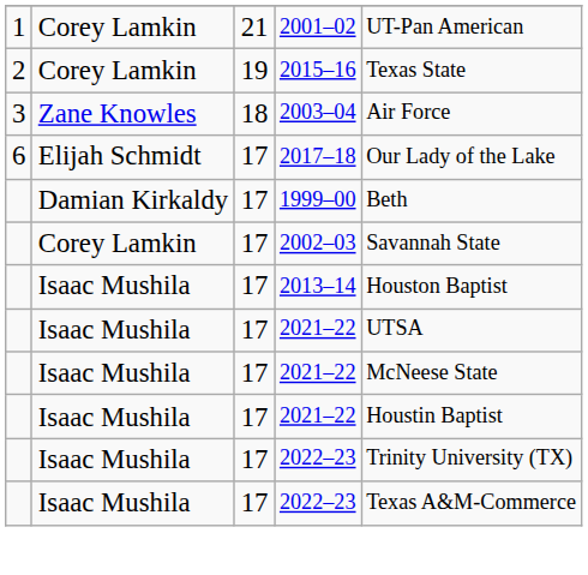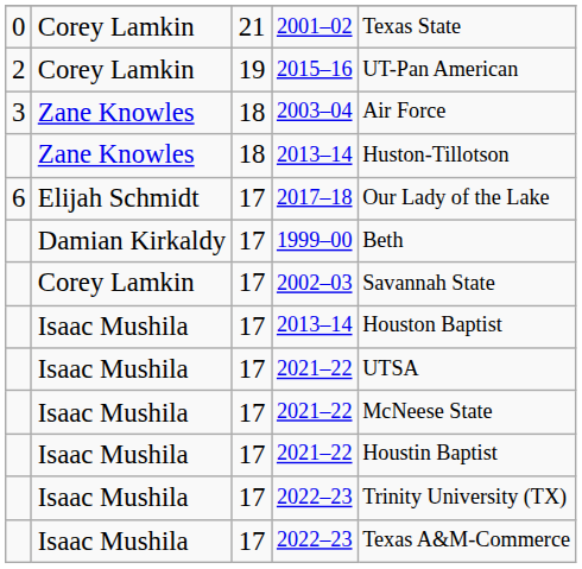 <table class="wikitable">
 <tr>
 </tr>
 <tr>
-<td>1</td>
+<td>0</td>
 <td>Corey Lamkin</td>
 <td>21</td>
 <td style="font-size:80%;"><a href='#'>2001–02</a></td>
-<td style="font-size:80%;">UT-Pan American</td>
+<td style="font-size:80%;">Texas State</td>
 </tr>
 <tr>
 <td>2</td>
 <td>Corey Lamkin</td>
 <td>19</td>
 <td style="font-size:80%;"><a href='#'>2015–16</a></td>
-<td style="font-size:80%;">Texas State</td>
+<td style="font-size:80%;">UT-Pan American</td>
 </tr>
 <tr>
 <td>3</td>
 <td><a href='#'>Zane Knowles</a></td>
 <td>18</td>
 <td style="font-size:80%;"><a href='#'>2003–04</a></td>
 <td style="font-size:80%;">Air Force</td>
+</tr>
+<tr>
+<td></td>
+<td><a href='#'>Zane Knowles</a></td>
+<td>18</td>
+<td style="font-size:80%;"><a href='#'>2013–14</a></td>
+<td style="font-size:80%;">Huston-Tillotson</td>
 </tr>
 <tr>
 <td>6</td>
 <td>Elijah Schmidt</td>
 <td>17</td>
 <td style="font-size:80%;"><a href='#'>2017–18</a></td>
 <td style="font-size:80%;">Our Lady of the Lake</td>
 </tr>
 <tr>
 <td></td>
 <td>Damian Kirkaldy</td>
 <td>17</td>
 <td style="font-size:80%;"><a href='#'>1999–00</a></td>
 <td style="font-size:80%;">Beth</td>
 </tr>
 <tr>
 <td></td>
 <td>Corey Lamkin</td>
 <td>17</td>
 <td style="font-size:80%;"><a href='#'>2002–03</a></td>
 <td style="font-size:80%;">Savannah State</td>
 </tr>
 <tr>
 <td></td>
 <td>Isaac Mushila</td>
 <td>17</td>
 <td style="font-size:80%;"><a href='#'>2013–14</a></td>
 <td style="font-size:80%;">Houston Baptist</td>
 </tr>
 <tr>
 <td></td>
 <td>Isaac Mushila</td>
 <td>17</td>
 <td style="font-size:80%;"><a href='#'>2021–22</a></td>
 <td style="font-size:80%;">UTSA</td>
 </tr>
 <tr>
 <td></td>
 <td>Isaac Mushila</td>
 <td>17</td>
 <td style="font-size:80%;"><a href='#'>2021–22</a></td>
 <td style="font-size:80%;">McNeese State</td>
 </tr>
 <tr>
 <td></td>
 <td>Isaac Mushila</td>
 <td>17</td>
 <td style="font-size:80%;"><a href='#'>2021–22</a></td>
 <td style="font-size:80%;">Houstin Baptist</td>
 </tr>
 <tr>
 <td></td>
 <td>Isaac Mushila</td>
 <td>17</td>
 <td style="font-size:80%;"><a href='#'>2022–23</a></td>
 <td style="font-size:80%;">Trinity University (TX)</td>
 </tr>
 <tr>
 <td></td>
 <td>Isaac Mushila</td>
 <td>17</td>
 <td style="font-size:80%;"><a href='#'>2022–23</a></td>
 <td style="font-size:80%;">Texas A&M-Commerce</td>
 </tr>
 </table>
